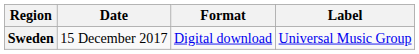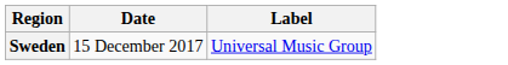 <table class="wikitable plainrowheaders">
 <tr>
 <th scope="col">Region</th>
 <th scope="col">Date</th>
-<th scope="col">Format</th>
 <th scope="col">Label</th>
 </tr>
 <tr>
 <th scope="row">Sweden</th>
 <td>15 December 2017</td>
-<td><a href='#'>Digital download</a></td>
 <td><a href='#'>Universal Music Group</a></td>
 </tr>
 </table>
